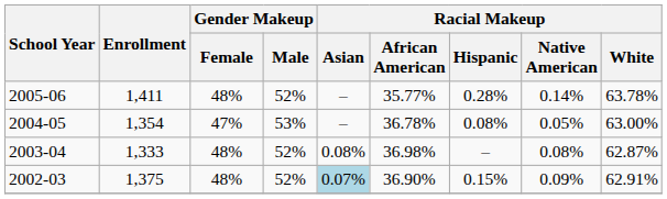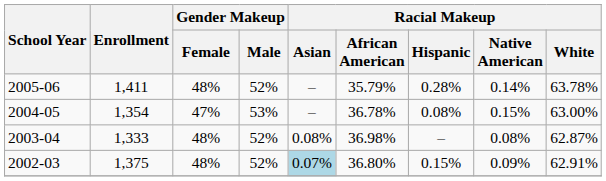 <table class="wikitable" style="font-size: 95%;">
 <tr>
 <th rowspan="2">School Year</th>
 <th rowspan="2">Enrollment</th>
 <th colspan="2">Gender Makeup</th>
 <th colspan="5">Racial Makeup</th>
 </tr>
 <tr>
 <th>Female</th>
 <th>Male</th>
 <th>Asian</th>
 <th>African <br>American</th>
 <th>Hispanic</th>
 <th>Native <br>American</th>
 <th>White</th>
 </tr>
 <tr>
 <td align="left">2005-06</td>
 <td align="center">1,411</td>
 <td align="center">48%</td>
 <td align="center">52%</td>
 <td align="center">–</td>
-<td align="center">35.77%</td>
+<td align="center">35.79%</td>
 <td align="center">0.28%</td>
 <td align="center">0.14%</td>
 <td align="center">63.78%</td>
 </tr>
 <tr>
 <td align="left">2004-05</td>
 <td align="center">1,354</td>
 <td align="center">47%</td>
 <td align="center">53%</td>
 <td align="center">–</td>
 <td align="center">36.78%</td>
 <td align="center">0.08%</td>
-<td align="center">0.05%</td>
+<td align="center">0.15%</td>
 <td align="center">63.00%</td>
 </tr>
 <tr>
 <td align="left">2003-04</td>
 <td align="center">1,333</td>
 <td align="center">48%</td>
 <td align="center">52%</td>
 <td align="center">0.08%</td>
 <td align="center">36.98%</td>
 <td align="center">–</td>
 <td align="center">0.08%</td>
 <td align="center">62.87%</td>
 </tr>
 <tr>
 <td align="left">2002-03</td>
 <td align="center">1,375</td>
 <td align="center">48%</td>
 <td align="center">52%</td>
 <td align="center" style="background: lightblue;">0.07%</td>
-<td align="center">36.90%</td>
+<td align="center">36.80%</td>
 <td align="center">0.15%</td>
 <td align="center">0.09%</td>
 <td align="center">62.91%</td>
 </tr>
 <tr>
 </tr>
 </table>
